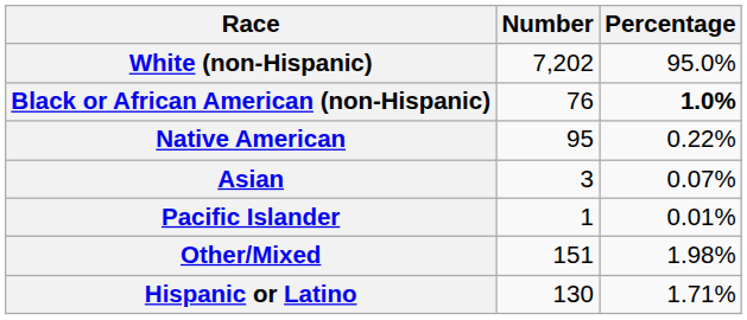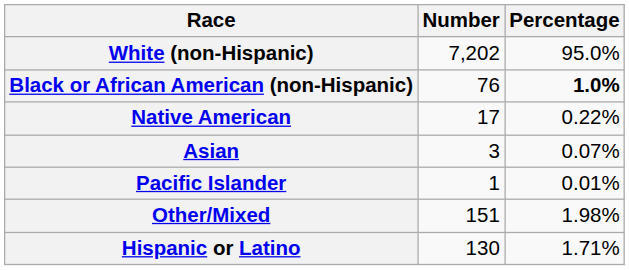 <table class="wikitable" style="text-align:right">
 <tr>
 <th scope="col">Race</th>
 <th scope="col">Number</th>
 <th scope="col">Percentage</th>
 </tr>
 <tr>
 <th scope="row"><a href='#'>White</a> (non-Hispanic)</th>
 <td>7,202</td>
 <td>95.0%</td>
 </tr>
 <tr>
 <th scope="row"><a href='#'>Black or African American</a> (non-Hispanic)</th>
 <td>76</td>
 <td><strong>1.0%</strong></td>
 </tr>
 <tr>
 <th scope="row"><a href='#'>Native American</a></th>
-<td>95</td>
+<td>17</td>
 <td>0.22%</td>
 </tr>
 <tr>
 <th scope="row"><a href='#'>Asian</a></th>
 <td>3</td>
 <td>0.07%</td>
 </tr>
 <tr>
 <th scope="row"><a href='#'>Pacific Islander</a></th>
 <td>1</td>
 <td>0.01%</td>
 </tr>
 <tr>
 <th scope="row"><a href='#'>Other/Mixed</a></th>
 <td>151</td>
 <td>1.98%</td>
 </tr>
 <tr>
 <th scope="row"><a href='#'>Hispanic</a> or <a href='#'>Latino</a></th>
 <td>130</td>
 <td>1.71%</td>
 </tr>
 </table>
